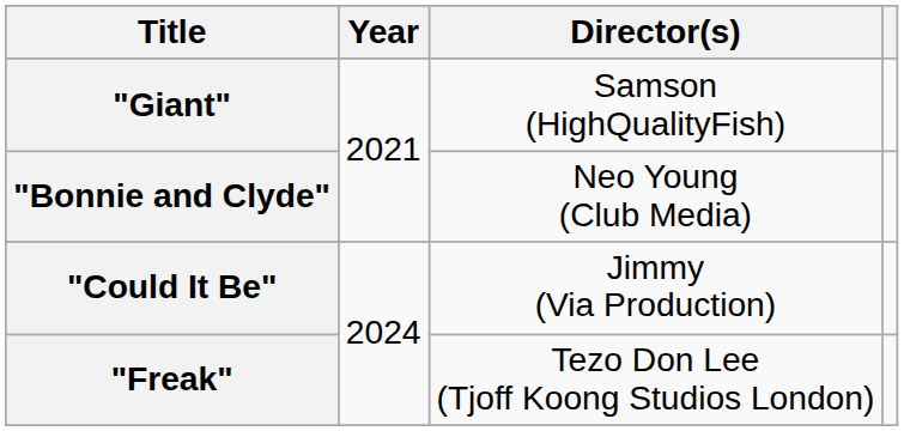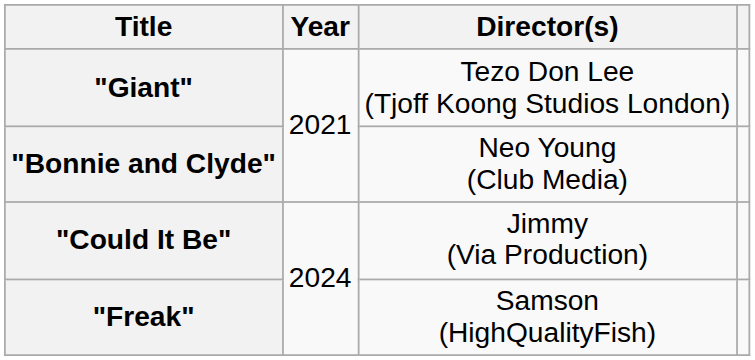 <table class="wikitable plainrowheaders" style="text-align:center">
 <tr>
 <th scope="col">Title</th>
 <th scope="col">Year</th>
 <th scope="col">Director(s)</th>
 <th scope="col"></th>
 </tr>
 <tr>
 <th scope="row">"Giant"</th>
 <td rowspan="2">2021</td>
-<td>Samson<br>(HighQualityFish)</td>
+<td>Tezo Don Lee<br>(Tjoff Koong Studios London)</td>
 <td></td>
 </tr>
 <tr>
 <th scope="row">"Bonnie and Clyde"</th>
 <td>Neo Young<br>(Club Media)</td>
 <td></td>
 </tr>
 <tr>
 <th scope="row">"Could It Be"</th>
 <td rowspan="2">2024</td>
 <td>Jimmy<br>(Via Production)</td>
 <td></td>
 </tr>
 <tr>
 <th scope="row">"Freak"</th>
-<td>Tezo Don Lee<br>(Tjoff Koong Studios London)</td>
+<td>Samson<br>(HighQualityFish)</td>
 <td></td>
 </tr>
 </table>
